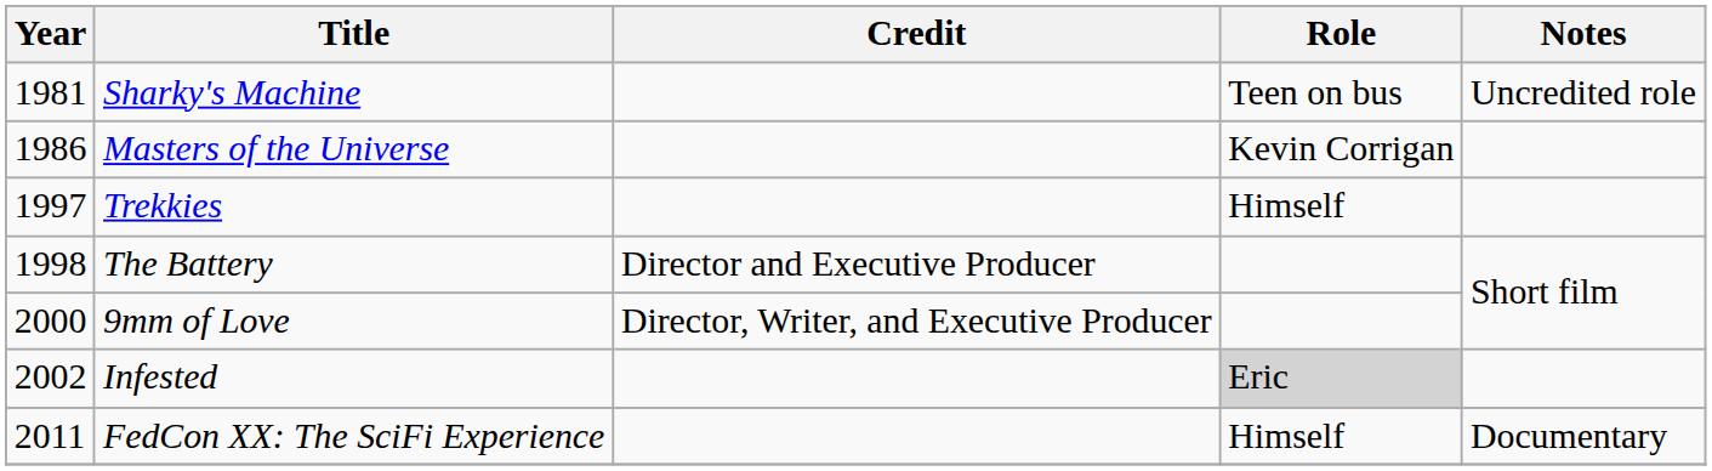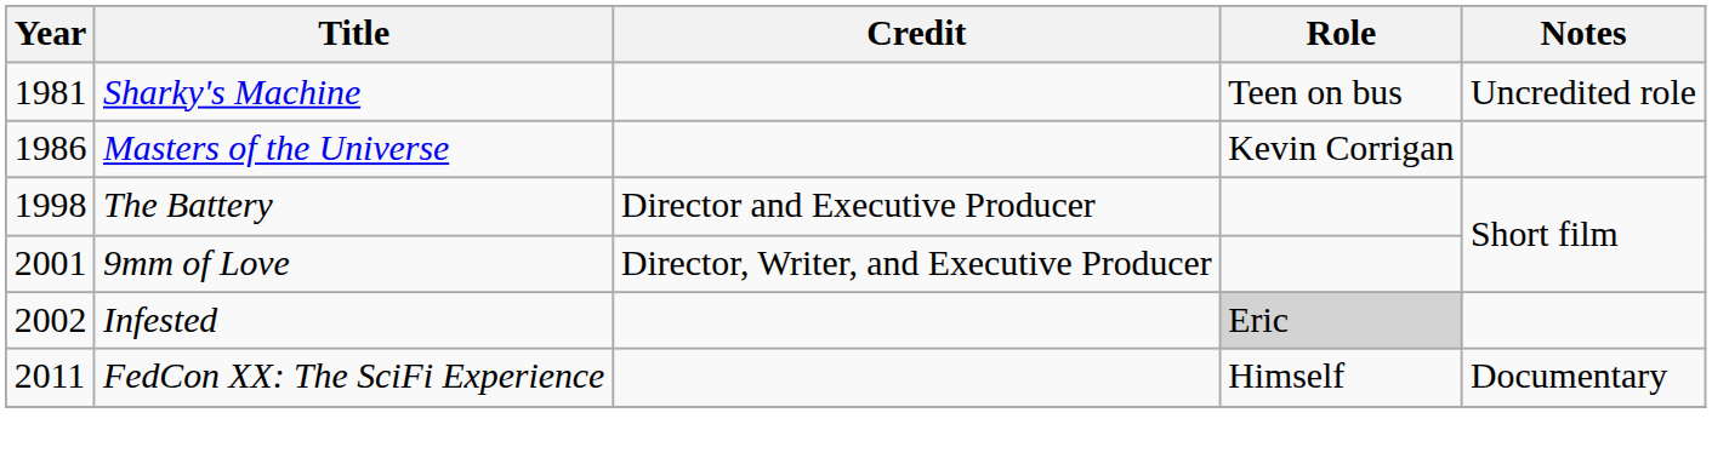 <table class="wikitable sortable">
 <tr>
 <th>Year</th>
 <th>Title</th>
 <th>Credit</th>
 <th>Role</th>
 <th>Notes</th>
 </tr>
 <tr>
 <td>1981</td>
 <td><em><a href='#'>Sharky's Machine</a></em></td>
 <td></td>
 <td>Teen on bus</td>
 <td>Uncredited role</td>
 </tr>
 <tr>
 <td>1986</td>
 <td><em><a href='#'>Masters of the Universe</a></em></td>
 <td></td>
 <td>Kevin Corrigan</td>
 <td></td>
 </tr>
 <tr>
-<td>1997</td>
-<td><em><a href='#'>Trekkies</a></em></td>
-<td></td>
-<td>Himself</td>
-<td></td>
-</tr>
-<tr>
 <td>1998</td>
 <td><em>The Battery</em></td>
 <td>Director and Executive Producer</td>
 <td></td>
 <td rowspan="2">Short film</td>
 </tr>
 <tr>
-<td>2000</td>
+<td>2001</td>
 <td><em>9mm of Love</em></td>
 <td>Director, Writer, and Executive Producer</td>
 <td></td>
 </tr>
 <tr>
 <td>2002</td>
 <td><em>Infested</em></td>
 <td></td>
 <td style="background: lightgrey;">Eric</td>
 <td></td>
 </tr>
 <tr>
 <td>2011</td>
 <td><em>FedCon XX: The SciFi Experience</em></td>
 <td></td>
 <td>Himself</td>
 <td>Documentary</td>
 </tr>
 <tr>
 </tr>
 </table>
